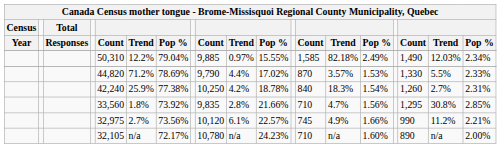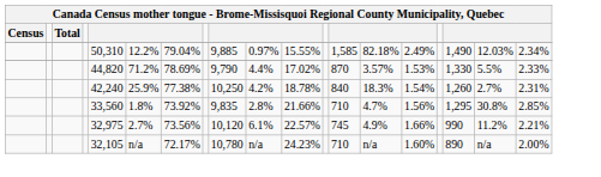 <table class="wikitable">
 <tr>
 <th colspan="19">Canada Census mother tongue - Brome-Missisquoi Regional County Municipality, Quebec</th>
 </tr>
 <tr>
 <th>Census</th>
 <td></td>
 <th>Total</th>
 <td colspan="1"></td>
 <th colspan="3"></th>
 <td colspan="1"></td>
 <th colspan="3"></th>
 <td colspan="1"></td>
 <th colspan="3"></th>
 <td colspan="1"></td>
 <th colspan="3"></th>
-</tr>
-<tr>
-<th>Year</th>
-<td></td>
-<th>Responses</th>
-<td></td>
-<th>Count</th>
-<th>Trend</th>
-<th>Pop %</th>
-<td></td>
-<th>Count</th>
-<th>Trend</th>
-<th>Pop %</th>
-<td></td>
-<th>Count</th>
-<th>Trend</th>
-<th>Pop %</th>
-<td></td>
-<th>Count</th>
-<th>Trend</th>
-<th>Pop %</th>
 </tr>
 <tr>
 </tr>
 <tr>
 <td></td>
 <td></td>
 <td></td>
 <td></td>
 <td>50,310</td>
 <td> 12.2%</td>
 <td>79.04%</td>
 <td></td>
 <td>9,885</td>
 <td> 0.97%</td>
 <td>15.55%</td>
 <td></td>
 <td>1,585</td>
 <td> 82.18%</td>
 <td>2.49%</td>
 <td></td>
 <td>1,490</td>
 <td> 12.03%</td>
 <td>2.34%</td>
 </tr>
 <tr>
 </tr>
 <tr>
 <td></td>
 <td></td>
 <td></td>
 <td></td>
 <td>44,820</td>
 <td> 71.2%</td>
 <td>78.69%</td>
 <td></td>
 <td>9,790</td>
 <td> 4.4%</td>
 <td>17.02%</td>
 <td></td>
 <td>870</td>
 <td> 3.57%</td>
 <td>1.53%</td>
 <td></td>
 <td>1,330</td>
 <td> 5.5%</td>
 <td>2.33%</td>
 </tr>
 <tr>
 <td></td>
 <td></td>
 <td></td>
 <td></td>
 <td>42,240</td>
 <td> 25.9%</td>
 <td>77.38%</td>
 <td></td>
 <td>10,250</td>
 <td> 4.2%</td>
 <td>18.78%</td>
 <td></td>
 <td>840</td>
 <td> 18.3%</td>
 <td>1.54%</td>
 <td></td>
 <td>1,260</td>
 <td> 2.7%</td>
 <td>2.31%</td>
 </tr>
 <tr>
 <td></td>
 <td></td>
 <td></td>
 <td></td>
 <td>33,560</td>
 <td> 1.8%</td>
 <td>73.92%</td>
 <td></td>
 <td>9,835</td>
 <td> 2.8%</td>
 <td>21.66%</td>
 <td></td>
 <td>710</td>
 <td> 4.7%</td>
 <td>1.56%</td>
 <td></td>
 <td>1,295</td>
 <td> 30.8%</td>
 <td>2.85%</td>
 </tr>
 <tr>
 <td></td>
 <td></td>
 <td></td>
 <td></td>
 <td>32,975</td>
 <td> 2.7%</td>
 <td>73.56%</td>
 <td></td>
 <td>10,120</td>
 <td> 6.1%</td>
 <td>22.57%</td>
 <td></td>
 <td>745</td>
 <td> 4.9%</td>
 <td>1.66%</td>
 <td></td>
 <td>990</td>
 <td> 11.2%</td>
 <td>2.21%</td>
 </tr>
 <tr>
 <td></td>
 <td></td>
 <td></td>
 <td></td>
 <td>32,105</td>
 <td>n/a</td>
 <td>72.17%</td>
 <td></td>
 <td>10,780</td>
 <td>n/a</td>
 <td>24.23%</td>
 <td></td>
 <td>710</td>
 <td>n/a</td>
 <td>1.60%</td>
 <td></td>
 <td>890</td>
 <td>n/a</td>
 <td>2.00%</td>
 </tr>
 </table>
